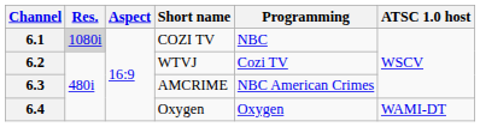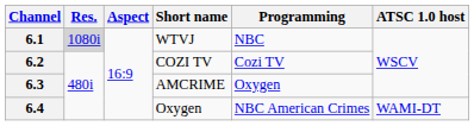 <table class="wikitable">
 <tr>
 <th scope="col"><a href='#'>Channel</a></th>
 <th scope="col"><a href='#'>Res.</a></th>
 <th scope="col"><a href='#'>Aspect</a></th>
 <th scope="col">Short name</th>
 <th scope="col">Programming</th>
 <th scope="col">ATSC 1.0 host</th>
 </tr>
 <tr>
 <th scope="row">6.1</th>
 <td style="background: lightgrey;"><a href='#'>1080i</a></td>
 <td rowspan="4"><a href='#'>16:9</a></td>
-<td>COZI TV</td>
+<td>WTVJ</td>
 <td><a href='#'>NBC</a></td>
 <td rowspan="3"><a href='#'>WSCV</a></td>
 </tr>
 <tr>
 <th scope="row">6.2</th>
 <td rowspan="3"><a href='#'>480i</a></td>
-<td>WTVJ</td>
+<td>COZI TV</td>
 <td><a href='#'>Cozi TV</a></td>
 </tr>
 <tr>
 <th scope="row">6.3</th>
 <td>AMCRIME</td>
-<td><a href='#'>NBC American Crimes</a></td>
+<td><a href='#'>Oxygen</a></td>
 </tr>
 <tr>
 <th scope="row">6.4</th>
 <td>Oxygen</td>
-<td><a href='#'>Oxygen</a></td>
+<td><a href='#'>NBC American Crimes</a></td>
 <td><a href='#'>WAMI-DT</a></td>
 </tr>
 </table>
